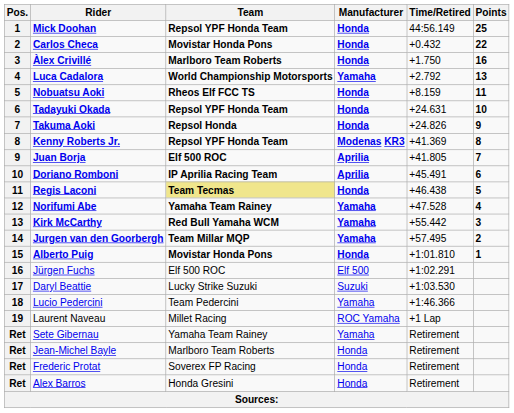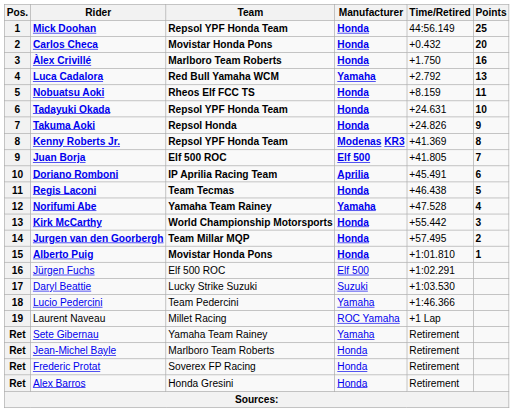 <table class="wikitable" style="font-size: 95%;">
 <tr>
 <th>Pos.</th>
 <th>Rider</th>
 <th>Team</th>
 <th>Manufacturer</th>
 <th>Time/Retired</th>
 <th>Points</th>
 </tr>
 <tr>
 <th>1</th>
 <td> <strong><a href='#'>Mick Doohan</a></strong></td>
 <td><strong>Repsol YPF Honda Team</strong></td>
 <td><strong><a href='#'>Honda</a></strong></td>
 <td>44:56.149</td>
 <td><strong>25</strong></td>
 </tr>
 <tr>
 <th>2</th>
 <td> <strong><a href='#'>Carlos Checa</a></strong></td>
 <td><strong>Movistar Honda Pons</strong></td>
 <td><strong><a href='#'>Honda</a></strong></td>
 <td>+0.432</td>
-<td><strong>22</strong></td>
+<td><strong>20</strong></td>
 </tr>
 <tr>
 <th>3</th>
 <td> <strong><a href='#'>Àlex Crivillé</a></strong></td>
 <td><strong>Marlboro Team Roberts</strong></td>
 <td><strong><a href='#'>Honda</a></strong></td>
 <td>+1.750</td>
 <td><strong>16</strong></td>
 </tr>
 <tr>
 <th>4</th>
 <td> <strong><a href='#'>Luca Cadalora</a></strong></td>
-<td><strong>World Championship Motorsports</strong></td>
+<td><strong>Red Bull Yamaha WCM</strong></td>
 <td><strong><a href='#'>Yamaha</a></strong></td>
 <td>+2.792</td>
 <td><strong>13</strong></td>
 </tr>
 <tr>
 <th>5</th>
 <td> <strong><a href='#'>Nobuatsu Aoki</a></strong></td>
 <td><strong>Rheos Elf FCC TS</strong></td>
 <td><strong><a href='#'>Honda</a></strong></td>
 <td>+8.159</td>
 <td><strong>11</strong></td>
 </tr>
 <tr>
 <th>6</th>
 <td> <strong><a href='#'>Tadayuki Okada</a></strong></td>
 <td><strong>Repsol YPF Honda Team</strong></td>
 <td><strong><a href='#'>Honda</a></strong></td>
 <td>+24.631</td>
 <td><strong>10</strong></td>
 </tr>
 <tr>
 <th>7</th>
 <td> <strong><a href='#'>Takuma Aoki</a></strong></td>
 <td><strong>Repsol Honda</strong></td>
 <td><strong><a href='#'>Honda</a></strong></td>
 <td>+24.826</td>
 <td><strong>9</strong></td>
 </tr>
 <tr>
 <th>8</th>
 <td> <strong><a href='#'>Kenny Roberts Jr.</a></strong></td>
 <td><strong>Repsol YPF Honda Team</strong></td>
 <td><strong><a href='#'>Modenas</a> <a href='#'>KR3</a></strong></td>
 <td>+41.369</td>
 <td><strong>8</strong></td>
 </tr>
 <tr>
 <th>9</th>
 <td> <strong><a href='#'>Juan Borja</a></strong></td>
 <td><strong>Elf 500 ROC</strong></td>
-<td><strong><a href='#'>Aprilia</a></strong></td>
+<td><strong><a href='#'>Elf 500</a></strong></td>
 <td>+41.805</td>
 <td><strong>7</strong></td>
 </tr>
 <tr>
 <th>10</th>
 <td> <strong><a href='#'>Doriano Romboni</a></strong></td>
 <td><strong>IP Aprilia Racing Team</strong></td>
 <td><strong><a href='#'>Aprilia</a></strong></td>
 <td>+45.491</td>
 <td><strong>6</strong></td>
 </tr>
 <tr>
 <th>11</th>
 <td> <strong><a href='#'>Regis Laconi</a></strong></td>
-<td style="background: khaki;"><strong>Team Tecmas</strong></td>
+<td><strong>Team Tecmas</strong></td>
 <td><strong><a href='#'>Honda</a></strong></td>
 <td>+46.438</td>
 <td><strong>5</strong></td>
 </tr>
 <tr>
 <th>12</th>
 <td> <strong><a href='#'>Norifumi Abe</a></strong></td>
 <td><strong>Yamaha Team Rainey</strong></td>
 <td><strong><a href='#'>Yamaha</a></strong></td>
 <td>+47.528</td>
 <td><strong>4</strong></td>
 </tr>
 <tr>
 <th>13</th>
 <td> <strong><a href='#'>Kirk McCarthy</a></strong></td>
-<td><strong>Red Bull Yamaha WCM</strong></td>
-<td><strong><a href='#'>Yamaha</a></strong></td>
+<td><strong>World Championship Motorsports</strong></td>
+<td><strong><a href='#'>Honda</a></strong></td>
 <td>+55.442</td>
 <td><strong>3</strong></td>
 </tr>
 <tr>
 <th>14</th>
 <td> <strong><a href='#'>Jurgen van den Goorbergh</a></strong></td>
 <td><strong>Team Millar MQP</strong></td>
-<td><strong><a href='#'>Yamaha</a></strong></td>
+<td><strong><a href='#'>Honda</a></strong></td>
 <td>+57.495</td>
 <td><strong>2</strong></td>
 </tr>
 <tr>
 <th>15</th>
 <td> <strong><a href='#'>Alberto Puig</a></strong></td>
 <td><strong>Movistar Honda Pons</strong></td>
 <td><strong><a href='#'>Honda</a></strong></td>
 <td>+1:01.810</td>
 <td><strong>1</strong></td>
 </tr>
 <tr>
 <th>16</th>
 <td> <a href='#'>Jürgen Fuchs</a></td>
 <td>Elf 500 ROC</td>
 <td><a href='#'>Elf 500</a></td>
 <td>+1:02.291</td>
 <td></td>
 </tr>
 <tr>
 <th>17</th>
 <td> <a href='#'>Daryl Beattie</a></td>
 <td>Lucky Strike Suzuki</td>
 <td><a href='#'>Suzuki</a></td>
 <td>+1:03.530</td>
 <td></td>
 </tr>
 <tr>
 <th>18</th>
 <td> <a href='#'>Lucio Pedercini</a></td>
 <td>Team Pedercini</td>
 <td><a href='#'>Yamaha</a></td>
 <td>+1:46.366</td>
 <td></td>
 </tr>
 <tr>
 <th>19</th>
 <td> Laurent Naveau</td>
 <td>Millet Racing</td>
 <td><a href='#'>ROC Yamaha</a></td>
 <td>+1 Lap</td>
 <td></td>
 </tr>
 <tr>
 <th>Ret</th>
 <td> <a href='#'>Sete Gibernau</a></td>
 <td>Yamaha Team Rainey</td>
 <td><a href='#'>Yamaha</a></td>
 <td>Retirement</td>
 <td></td>
 </tr>
 <tr>
 <th>Ret</th>
 <td> <a href='#'>Jean-Michel Bayle</a></td>
 <td>Marlboro Team Roberts</td>
 <td><a href='#'>Honda</a></td>
 <td>Retirement</td>
 <td></td>
 </tr>
 <tr>
 <th>Ret</th>
 <td> <a href='#'>Frederic Protat</a></td>
 <td>Soverex FP Racing</td>
 <td><a href='#'>Honda</a></td>
 <td>Retirement</td>
 <td></td>
 </tr>
 <tr>
 <th>Ret</th>
 <td> <a href='#'>Alex Barros</a></td>
 <td>Honda Gresini</td>
 <td><a href='#'>Honda</a></td>
 <td>Retirement</td>
 <td></td>
 </tr>
 <tr>
 <th colspan=8>Sources: </th>
 </tr>
 </table>
